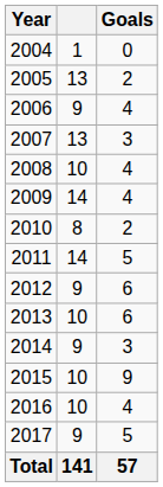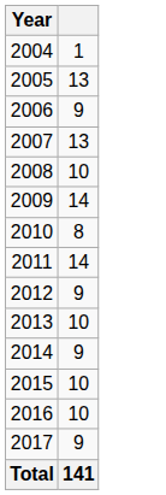 <table class="wikitable sortable" style="text-align:center">
 <tr>
 <th>Year</th>
 <th></th>
-<th>Goals</th>
 </tr>
 <tr>
 <td>2004</td>
 <td>1</td>
-<td>0</td>
 </tr>
 <tr>
 <td>2005</td>
 <td>13</td>
-<td>2</td>
 </tr>
 <tr>
 <td>2006</td>
 <td>9</td>
-<td>4</td>
 </tr>
 <tr>
 <td>2007</td>
 <td>13</td>
-<td>3</td>
 </tr>
 <tr>
 <td>2008</td>
 <td>10</td>
-<td>4</td>
 </tr>
 <tr>
 <td>2009</td>
 <td>14</td>
-<td>4</td>
 </tr>
 <tr>
 <td>2010</td>
 <td>8</td>
-<td>2</td>
 </tr>
 <tr>
 <td>2011</td>
 <td>14</td>
-<td>5</td>
 </tr>
 <tr>
 <td>2012</td>
 <td>9</td>
-<td>6</td>
 </tr>
 <tr>
 <td>2013</td>
 <td>10</td>
-<td>6</td>
 </tr>
 <tr>
 <td>2014</td>
 <td>9</td>
-<td>3</td>
 </tr>
 <tr>
 <td>2015</td>
 <td>10</td>
-<td>9</td>
 </tr>
 <tr>
 <td>2016</td>
 <td>10</td>
-<td>4</td>
 </tr>
 <tr>
 <td>2017</td>
 <td>9</td>
-<td>5</td>
 </tr>
 <tr>
 <th colspan=1>Total</th>
 <th>141</th>
-<th>57</th>
 </tr>
 </table>
